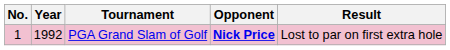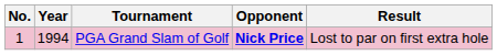 <table class="wikitable" style="font-size:95%;">
 <tr>
 <th>No.</th>
 <th>Year</th>
 <th>Tournament</th>
 <th>Opponent</th>
 <th>Result</th>
 </tr>
 <tr style="background:#F2C1D1;">
 <td align=center>1</td>
-<td>1992</td>
+<td>1994</td>
 <td><a href='#'>PGA Grand Slam of Golf</a></td>
 <td><strong> <a href='#'>Nick Price</a></strong></td>
 <td>Lost to par on first extra hole</td>
 </tr>
 </table>
